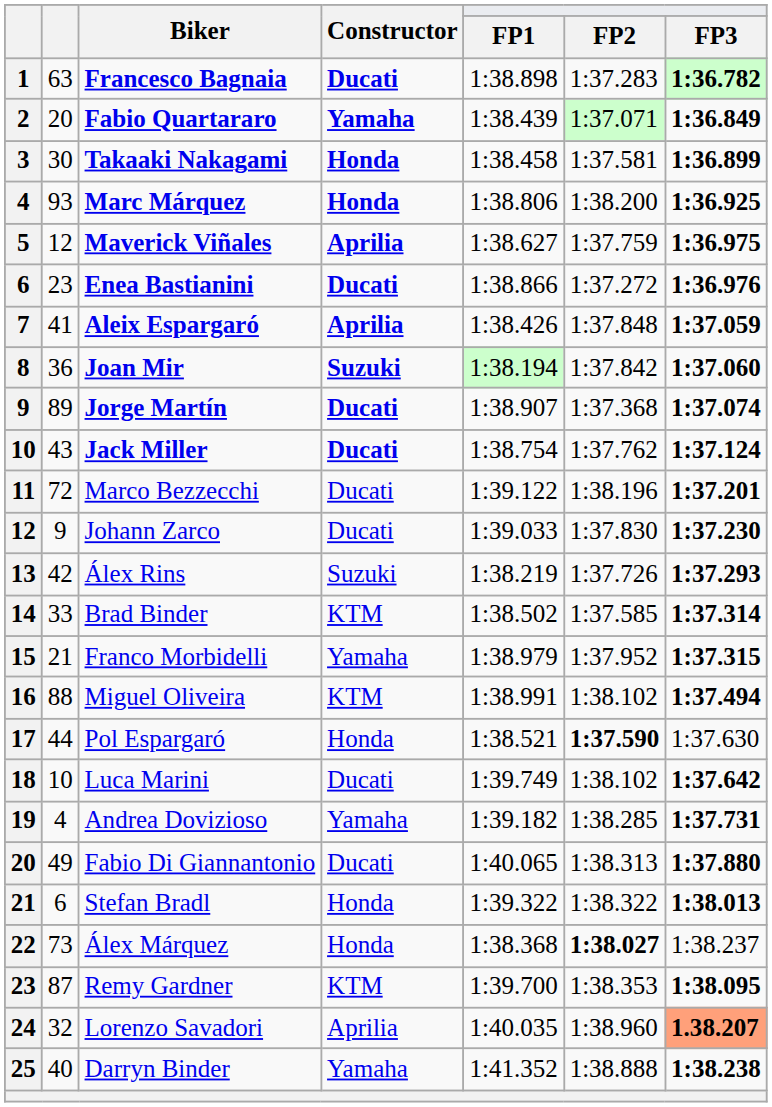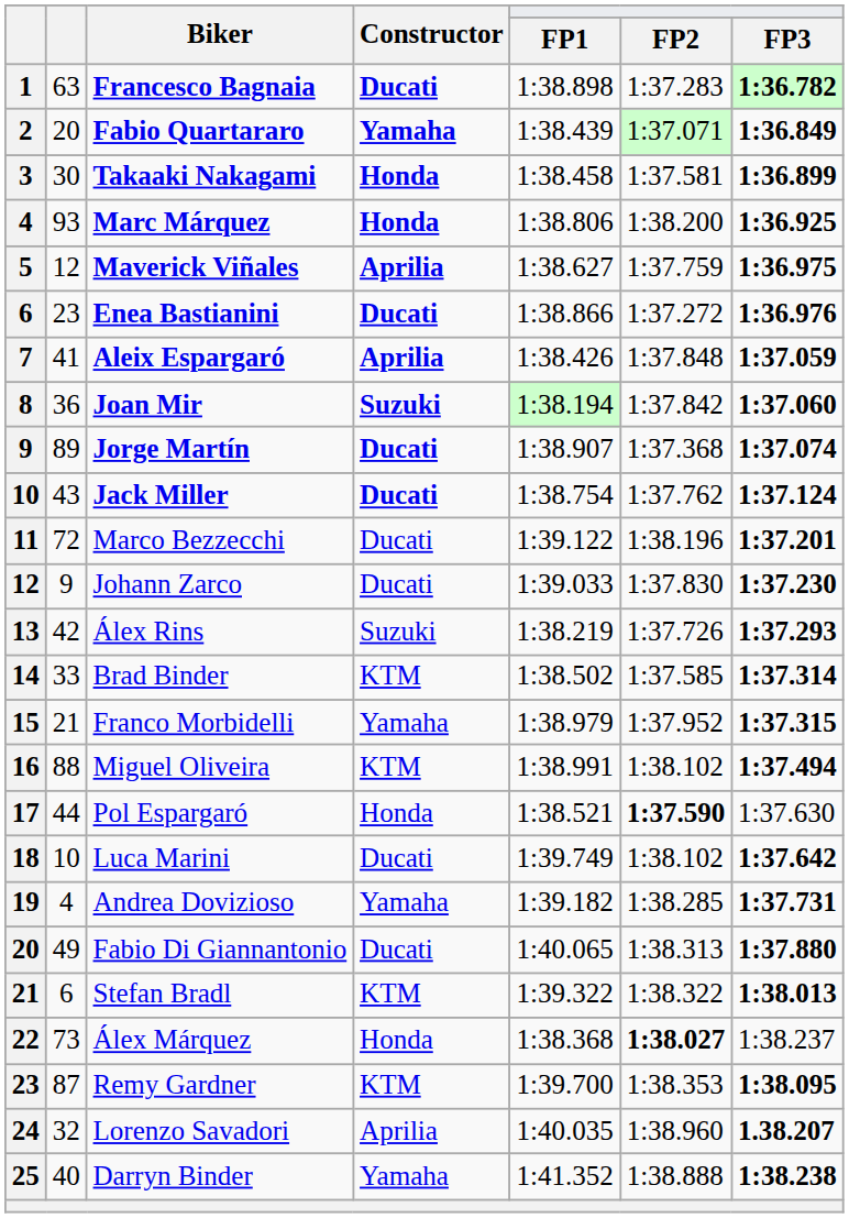 <table class="wikitable sortable" style="font-size: 85%;">
 <tr>
 <th rowspan="2"></th>
 <th rowspan="2"></th>
 <th rowspan="2">Biker</th>
 <th rowspan="2">Constructor</th>
 <th colspan="3" style="background:#eaecf0; text-align:center;"></th>
 </tr>
 <tr>
 <th scope="col">FP1</th>
 <th scope="col">FP2</th>
 <th scope="col">FP3</th>
 </tr>
 <tr>
 <th scope="row">1</th>
 <td align="center">63</td>
 <td><strong> <a href='#'>Francesco Bagnaia</a></strong></td>
 <td><strong><a href='#'>Ducati</a></strong></td>
 <td>1:38.898</td>
 <td>1:37.283</td>
 <td style="background:#ccffcc;"><strong>1:36.782</strong></td>
 </tr>
 <tr>
 <th scope="row">2</th>
 <td align="center">20</td>
 <td><strong> <a href='#'>Fabio Quartararo</a></strong></td>
 <td><strong><a href='#'>Yamaha</a></strong></td>
 <td>1:38.439</td>
 <td style="background:#ccffcc;">1:37.071</td>
 <td><strong>1:36.849</strong></td>
 </tr>
 <tr>
 <th scope="row">3</th>
 <td align="center">30</td>
 <td><strong> <a href='#'>Takaaki Nakagami</a></strong></td>
 <td><strong><a href='#'>Honda</a></strong></td>
 <td>1:38.458</td>
 <td>1:37.581</td>
 <td><strong>1:36.899</strong></td>
 </tr>
 <tr>
 <th scope="row">4</th>
 <td align="center">93</td>
 <td><strong> <a href='#'>Marc Márquez</a></strong></td>
 <td><strong><a href='#'>Honda</a></strong></td>
 <td>1:38.806</td>
 <td>1:38.200</td>
 <td><strong>1:36.925</strong></td>
 </tr>
 <tr>
 <th scope="row">5</th>
 <td align="center">12</td>
 <td><strong> <a href='#'>Maverick Viñales</a></strong></td>
 <td><strong><a href='#'>Aprilia</a></strong></td>
 <td>1:38.627</td>
 <td>1:37.759</td>
 <td><strong>1:36.975</strong></td>
 </tr>
 <tr>
 <th scope="row">6</th>
 <td align="center">23</td>
 <td><strong> <a href='#'>Enea Bastianini</a></strong></td>
 <td><strong><a href='#'>Ducati</a></strong></td>
 <td>1:38.866</td>
 <td>1:37.272</td>
 <td><strong>1:36.976</strong></td>
 </tr>
 <tr>
 <th scope="row">7</th>
 <td align="center">41</td>
 <td><strong> <a href='#'>Aleix Espargaró</a></strong></td>
 <td><strong><a href='#'>Aprilia</a></strong></td>
 <td>1:38.426</td>
 <td>1:37.848</td>
 <td><strong>1:37.059</strong></td>
 </tr>
 <tr>
 <th scope="row">8</th>
 <td align="center">36</td>
 <td><strong> <a href='#'>Joan Mir</a></strong></td>
 <td><strong><a href='#'>Suzuki</a></strong></td>
 <td style="background:#ccffcc;">1:38.194</td>
 <td>1:37.842</td>
 <td><strong>1:37.060</strong></td>
 </tr>
 <tr>
 <th scope="row">9</th>
 <td align="center">89</td>
 <td><strong> <a href='#'>Jorge Martín</a></strong></td>
 <td><strong><a href='#'>Ducati</a></strong></td>
 <td>1:38.907</td>
 <td>1:37.368</td>
 <td><strong>1:37.074</strong></td>
 </tr>
 <tr>
 <th scope="row">10</th>
 <td align="center">43</td>
 <td><strong> <a href='#'>Jack Miller</a></strong></td>
 <td><strong><a href='#'>Ducati</a></strong></td>
 <td>1:38.754</td>
 <td>1:37.762</td>
 <td><strong>1:37.124</strong></td>
 </tr>
 <tr>
 <th scope="row">11</th>
 <td align="center">72</td>
 <td> <a href='#'>Marco Bezzecchi</a></td>
 <td><a href='#'>Ducati</a></td>
 <td>1:39.122</td>
 <td>1:38.196</td>
 <td><strong>1:37.201</strong></td>
 </tr>
 <tr>
 <th scope="row">12</th>
 <td align="center">9</td>
 <td> <a href='#'>Johann Zarco</a></td>
 <td><a href='#'>Ducati</a></td>
 <td>1:39.033</td>
 <td>1:37.830</td>
 <td><strong>1:37.230</strong></td>
 </tr>
 <tr>
 <th scope="row">13</th>
 <td align="center">42</td>
 <td> <a href='#'>Álex Rins</a></td>
 <td><a href='#'>Suzuki</a></td>
 <td>1:38.219</td>
 <td>1:37.726</td>
 <td><strong>1:37.293</strong></td>
 </tr>
 <tr>
 <th scope="row">14</th>
 <td align="center">33</td>
 <td> <a href='#'>Brad Binder</a></td>
 <td><a href='#'>KTM</a></td>
 <td>1:38.502</td>
 <td>1:37.585</td>
 <td><strong>1:37.314</strong></td>
 </tr>
 <tr>
 <th scope="row">15</th>
 <td align="center">21</td>
 <td> <a href='#'>Franco Morbidelli</a></td>
 <td><a href='#'>Yamaha</a></td>
 <td>1:38.979</td>
 <td>1:37.952</td>
 <td><strong>1:37.315</strong></td>
 </tr>
 <tr>
 <th scope="row">16</th>
 <td align="center">88</td>
 <td> <a href='#'>Miguel Oliveira</a></td>
 <td><a href='#'>KTM</a></td>
 <td>1:38.991</td>
 <td>1:38.102</td>
 <td><strong>1:37.494</strong></td>
 </tr>
 <tr>
 <th scope="row">17</th>
 <td align="center">44</td>
 <td> <a href='#'>Pol Espargaró</a></td>
 <td><a href='#'>Honda</a></td>
 <td>1:38.521</td>
 <td><strong>1:37.590</strong></td>
 <td>1:37.630</td>
 </tr>
 <tr>
 <th scope="row">18</th>
 <td align="center">10</td>
 <td> <a href='#'>Luca Marini</a></td>
 <td><a href='#'>Ducati</a></td>
 <td>1:39.749</td>
 <td>1:38.102</td>
 <td><strong>1:37.642</strong></td>
 </tr>
 <tr>
 <th scope="row">19</th>
 <td align="center">4</td>
 <td> <a href='#'>Andrea Dovizioso</a></td>
 <td><a href='#'>Yamaha</a></td>
 <td>1:39.182</td>
 <td>1:38.285</td>
 <td><strong>1:37.731</strong></td>
 </tr>
 <tr>
 <th scope="row">20</th>
 <td align="center">49</td>
 <td> <a href='#'>Fabio Di Giannantonio</a></td>
 <td><a href='#'>Ducati</a></td>
 <td>1:40.065</td>
 <td>1:38.313</td>
 <td><strong>1:37.880</strong></td>
 </tr>
 <tr>
 <th scope="row">21</th>
 <td align="center">6</td>
 <td> <a href='#'>Stefan Bradl</a></td>
-<td><a href='#'>Honda</a></td>
+<td><a href='#'>KTM</a></td>
 <td>1:39.322</td>
 <td>1:38.322</td>
 <td><strong>1:38.013</strong></td>
 </tr>
 <tr>
 <th scope="row">22</th>
 <td align="center">73</td>
 <td> <a href='#'>Álex Márquez</a></td>
 <td><a href='#'>Honda</a></td>
 <td>1:38.368</td>
 <td><strong>1:38.027</strong></td>
 <td>1:38.237</td>
 </tr>
 <tr>
 <th scope="row">23</th>
 <td align="center">87</td>
 <td> <a href='#'>Remy Gardner</a></td>
 <td><a href='#'>KTM</a></td>
 <td>1:39.700</td>
 <td>1:38.353</td>
 <td><strong>1:38.095</strong></td>
 </tr>
 <tr>
 <th scope="row">24</th>
 <td align="center">32</td>
 <td> <a href='#'>Lorenzo Savadori</a></td>
 <td><a href='#'>Aprilia</a></td>
 <td>1:40.035</td>
 <td>1:38.960</td>
-<td style="background: lightsalmon;"><strong>1.38.207</strong></td>
+<td><strong>1.38.207</strong></td>
 </tr>
 <tr>
 <th scope="row">25</th>
 <td align="center">40</td>
 <td> <a href='#'>Darryn Binder</a></td>
 <td><a href='#'>Yamaha</a></td>
 <td>1:41.352</td>
 <td>1:38.888</td>
 <td><strong>1:38.238</strong></td>
 </tr>
 <tr>
 <th colspan="7"></th>
 </tr>
 </table>
